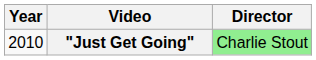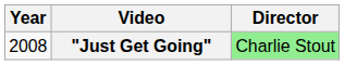 <table class="wikitable plainrowheaders">
 <tr>
 <th>Year</th>
 <th style="width:10em;">Video</th>
 <th>Director</th>
 </tr>
 <tr>
-<td>2010</td>
+<td>2008</td>
 <th scope="row">"Just Get Going"</th>
 <td style="background: lightgreen;">Charlie Stout</td>
 </tr>
 </table>
